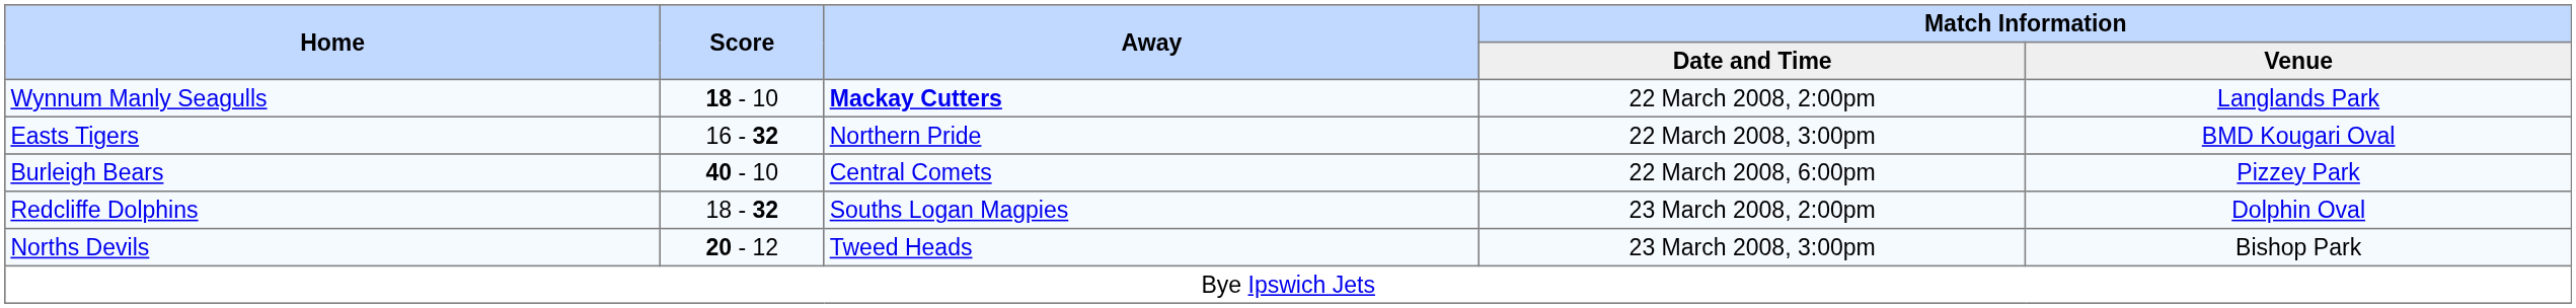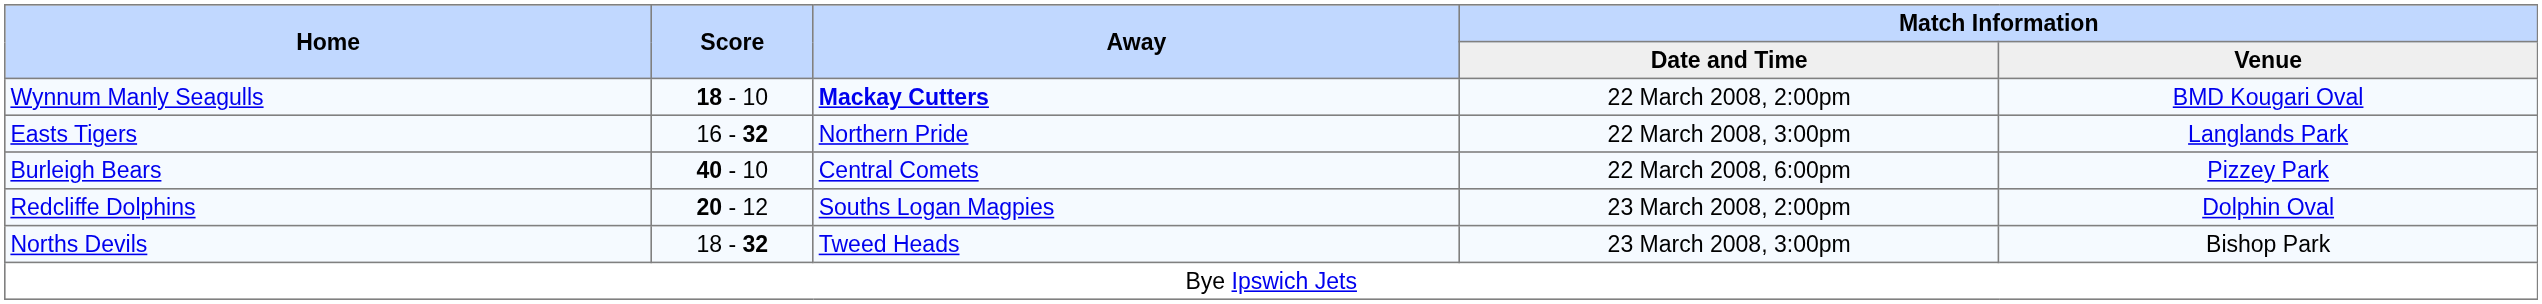 <table border=1 style="border-collapse:collapse; font-size:90%; text-align:center;" cellpadding=3 cellspacing=0>
 <tr bgcolor=#C1D8FF>
 <th rowspan=2 width=12%>Home</th>
 <th rowspan=2 width=3%>Score</th>
 <th rowspan=2 width=12%>Away</th>
 <th colspan=5>Match Information</th>
 </tr>
 <tr bgcolor=#EFEFEF>
 <th width=10%>Date and Time</th>
 <th width=10%>Venue</th>
 </tr>
 <tr bgcolor=#F5FAFF>
 <td align=left> <a href='#'>Wynnum Manly Seagulls</a></td>
 <td><strong>18</strong> - 10</td>
 <td align=left><strong> <a href='#'>Mackay Cutters</a></strong></td>
 <td>22 March 2008, 2:00pm</td>
-<td><a href='#'>Langlands Park</a></td>
+<td><a href='#'>BMD Kougari Oval</a></td>
 </tr>
 <tr bgcolor=#F5FAFF>
 <td align=left> <a href='#'>Easts Tigers</a></td>
 <td>16 - <strong>32</strong></td>
 <td align=left> <a href='#'>Northern Pride</a></td>
 <td>22 March 2008, 3:00pm</td>
-<td><a href='#'>BMD Kougari Oval</a></td>
+<td><a href='#'>Langlands Park</a></td>
 </tr>
 <tr bgcolor=#F5FAFF>
 <td align=left> <a href='#'>Burleigh Bears</a></td>
 <td><strong>40</strong> - 10</td>
 <td align=left> <a href='#'>Central Comets</a></td>
 <td>22 March 2008, 6:00pm</td>
 <td><a href='#'>Pizzey Park</a></td>
 </tr>
 <tr bgcolor=#F5FAFF>
 <td align=left> <a href='#'>Redcliffe Dolphins</a></td>
-<td>18 - <strong>32</strong></td>
+<td><strong>20</strong> - 12</td>
 <td align=left> <a href='#'>Souths Logan Magpies</a></td>
 <td>23 March 2008, 2:00pm</td>
 <td><a href='#'>Dolphin Oval</a></td>
 </tr>
 <tr bgcolor=#F5FAFF>
 <td align=left> <a href='#'>Norths Devils</a></td>
-<td><strong>20</strong> - 12</td>
+<td>18 - <strong>32</strong></td>
 <td align=left> <a href='#'>Tweed Heads</a></td>
 <td>23 March 2008, 3:00pm</td>
 <td>Bishop Park</td>
 </tr>
 <tr>
 <td colspan=5>Bye  <a href='#'>Ipswich Jets</a></td>
 </tr>
 </table>
